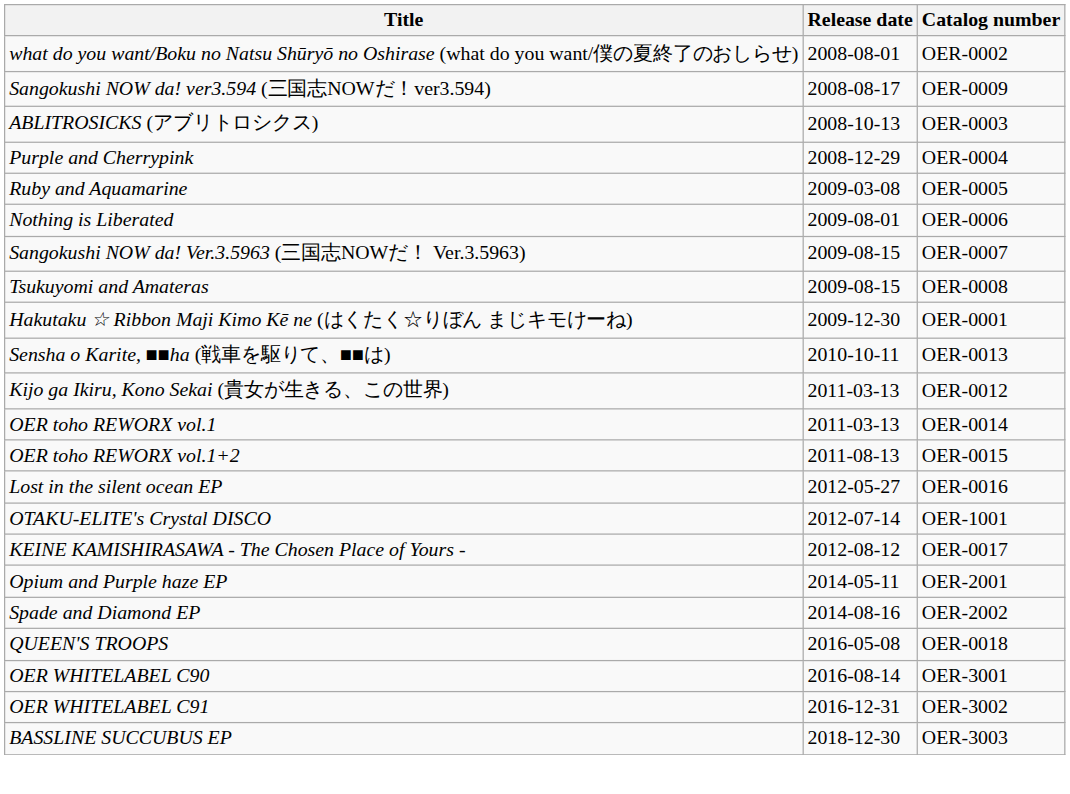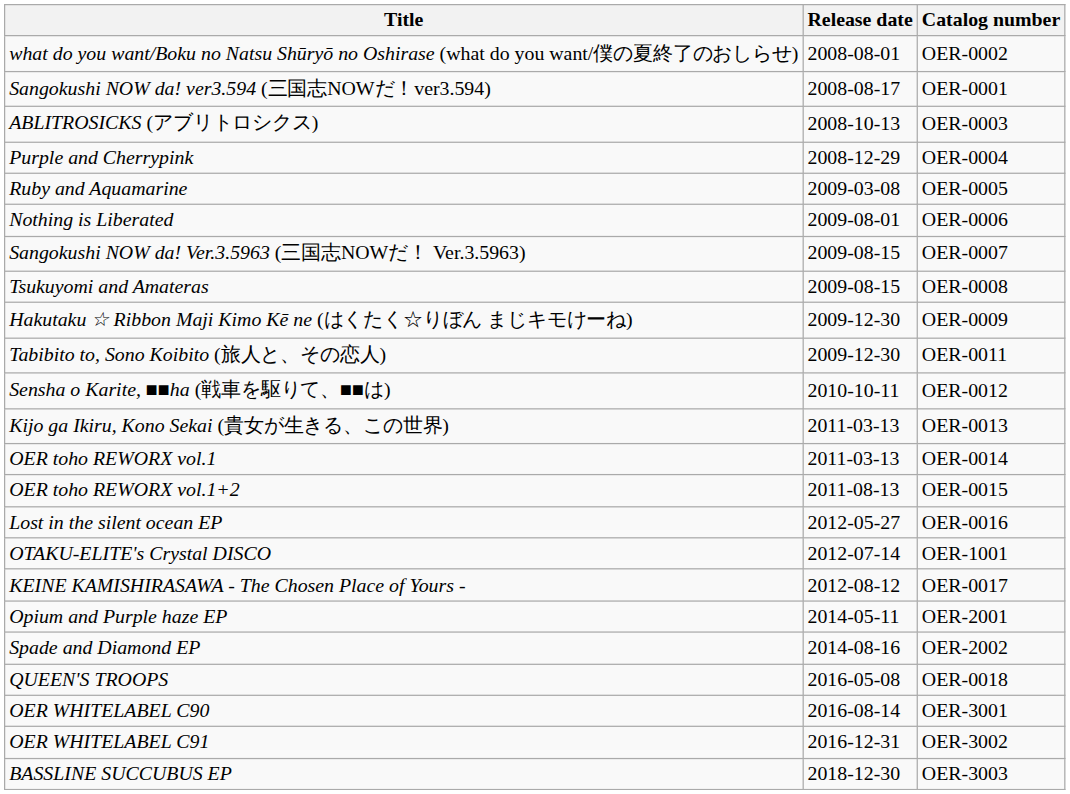 <table class="wikitable">
 <tr>
 <th>Title</th>
 <th>Release date</th>
 <th>Catalog number</th>
 </tr>
 <tr>
 <td><em>what do you want/Boku no Natsu Shūryō no Oshirase</em> (what do you want/僕の夏終了のおしらせ)</td>
 <td>2008-08-01</td>
 <td>OER-0002</td>
 </tr>
 <tr>
 <td><em>Sangokushi NOW da! ver3.594</em> (三国志NOWだ！ver3.594)</td>
 <td>2008-08-17</td>
-<td>OER-0009</td>
+<td>OER-0001</td>
 </tr>
 <tr>
 <td><em>ABLITROSICKS</em> (アブリトロシクス)</td>
 <td>2008-10-13</td>
 <td>OER-0003</td>
 </tr>
 <tr>
 <td><em>Purple and Cherrypink</em></td>
 <td>2008-12-29</td>
 <td>OER-0004</td>
 </tr>
 <tr>
 <td><em>Ruby and Aquamarine</em></td>
 <td>2009-03-08</td>
 <td>OER-0005</td>
 </tr>
 <tr>
 <td><em>Nothing is Liberated</em></td>
 <td>2009-08-01</td>
 <td>OER-0006</td>
 </tr>
 <tr>
 <td><em>Sangokushi NOW da! Ver.3.5963</em> (三国志NOWだ！ Ver.3.5963)</td>
 <td>2009-08-15</td>
 <td>OER-0007</td>
 </tr>
 <tr>
 <td><em>Tsukuyomi and Amateras</em></td>
 <td>2009-08-15</td>
 <td>OER-0008</td>
 </tr>
 <tr>
 <td><em>Hakutaku ☆ Ribbon Maji Kimo Kē ne</em> (はくたく☆りぼん まじキモけーね)</td>
 <td>2009-12-30</td>
-<td>OER-0001</td>
+<td>OER-0009</td>
+</tr>
+<tr>
+<td><em>Tabibito to, Sono Koibito</em> (旅人と、その恋人)</td>
+<td>2009-12-30</td>
+<td>OER-0011</td>
 </tr>
 <tr>
 <td><em>Sensha o Karite, ■■ha</em> (戦車を駆りて、■■は)</td>
 <td>2010-10-11</td>
-<td>OER-0013</td>
+<td>OER-0012</td>
 </tr>
 <tr>
 <td><em>Kijo ga Ikiru, Kono Sekai</em> (貴女が生きる、この世界)</td>
 <td>2011-03-13</td>
-<td>OER-0012</td>
+<td>OER-0013</td>
 </tr>
 <tr>
 <td><em>OER toho REWORX vol.1</em></td>
 <td>2011-03-13</td>
 <td>OER-0014</td>
 </tr>
 <tr>
 <td><em>OER toho REWORX vol.1+2</em></td>
 <td>2011-08-13</td>
 <td>OER-0015</td>
 </tr>
 <tr>
 <td><em>Lost in the silent ocean EP</em></td>
 <td>2012-05-27</td>
 <td>OER-0016</td>
 </tr>
 <tr>
 <td><em>OTAKU-ELITE's Crystal DISCO</em></td>
 <td>2012-07-14</td>
 <td>OER-1001</td>
 </tr>
 <tr>
 <td><em>KEINE KAMISHIRASAWA - The Chosen Place of Yours -</em></td>
 <td>2012-08-12</td>
 <td>OER-0017</td>
 </tr>
 <tr>
 <td><em>Opium and Purple haze EP</em></td>
 <td>2014-05-11</td>
 <td>OER-2001</td>
 </tr>
 <tr>
 <td><em>Spade and Diamond EP</em></td>
 <td>2014-08-16</td>
 <td>OER-2002</td>
 </tr>
 <tr>
 <td><em>QUEEN'S TROOPS</em></td>
 <td>2016-05-08</td>
 <td>OER-0018</td>
 </tr>
 <tr>
 <td><em>OER WHITELABEL C90</em></td>
 <td>2016-08-14</td>
 <td>OER-3001</td>
 </tr>
 <tr>
 <td><em>OER WHITELABEL C91</em></td>
 <td>2016-12-31</td>
 <td>OER-3002</td>
 </tr>
 <tr>
 <td><em>BASSLINE SUCCUBUS EP</em></td>
 <td>2018-12-30</td>
 <td>OER-3003</td>
 </tr>
 </table>
